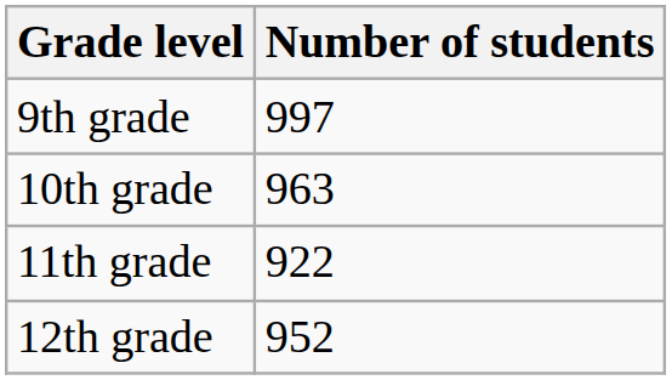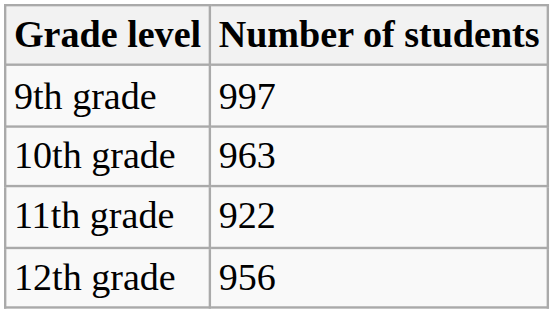 <table class="wikitable">
 <tr>
 <th>Grade level</th>
 <th>Number of students</th>
 </tr>
 <tr>
 <td>9th grade</td>
 <td>997</td>
 </tr>
 <tr>
 <td>10th grade</td>
 <td>963</td>
 </tr>
 <tr>
 <td>11th grade</td>
 <td>922</td>
 </tr>
 <tr>
 <td>12th grade</td>
-<td>952</td>
+<td>956</td>
 </tr>
 </table>
